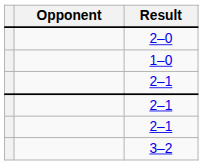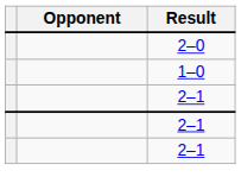 <table class="wikitable plainrowheaders" style="text-align:center;margin-left:1em;float:right;clear:right;min-width:226px">
 <tr>
 <th scope="col"></th>
 <th scope="col">Opponent</th>
 <th scope="col">Result</th>
 </tr>
 <tr style="border-top:2px solid black">
 <th scope="row" style="text-align:center"></th>
 <td align="left"></td>
 <td><a href='#'>2–0</a></td>
 </tr>
 <tr>
 <th scope="row" style="text-align:center"></th>
 <td align="left"></td>
 <td><a href='#'>1–0</a></td>
 </tr>
 <tr>
 <th scope="row" style="text-align:center"></th>
 <td align="left"></td>
 <td><a href='#'>2–1</a></td>
 </tr>
 <tr style="border-top:2px solid black">
 <th scope="row" style="text-align:center"></th>
 <td align="left"></td>
 <td><a href='#'>2–1</a></td>
 </tr>
 <tr>
 <th scope="row" style="text-align:center"></th>
 <td align="left"></td>
 <td><a href='#'>2–1</a></td>
 </tr>
-<tr>
-<th scope="row" style="text-align:center"></th>
-<td align="left"></td>
-<td><a href='#'>3–2</a></td>
-</tr>
 </table>
